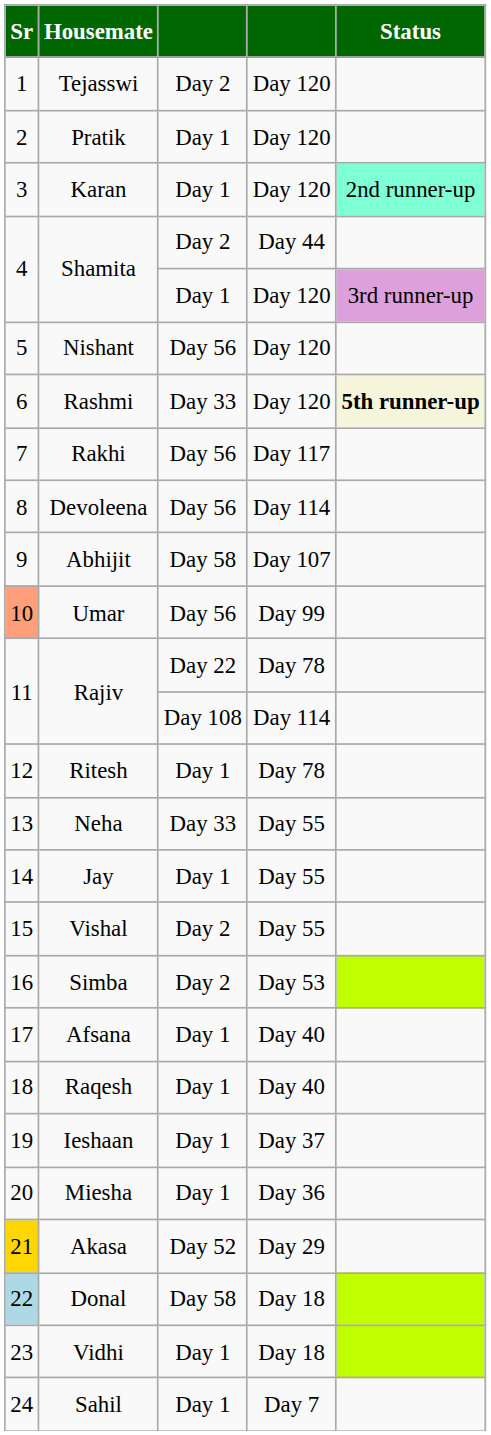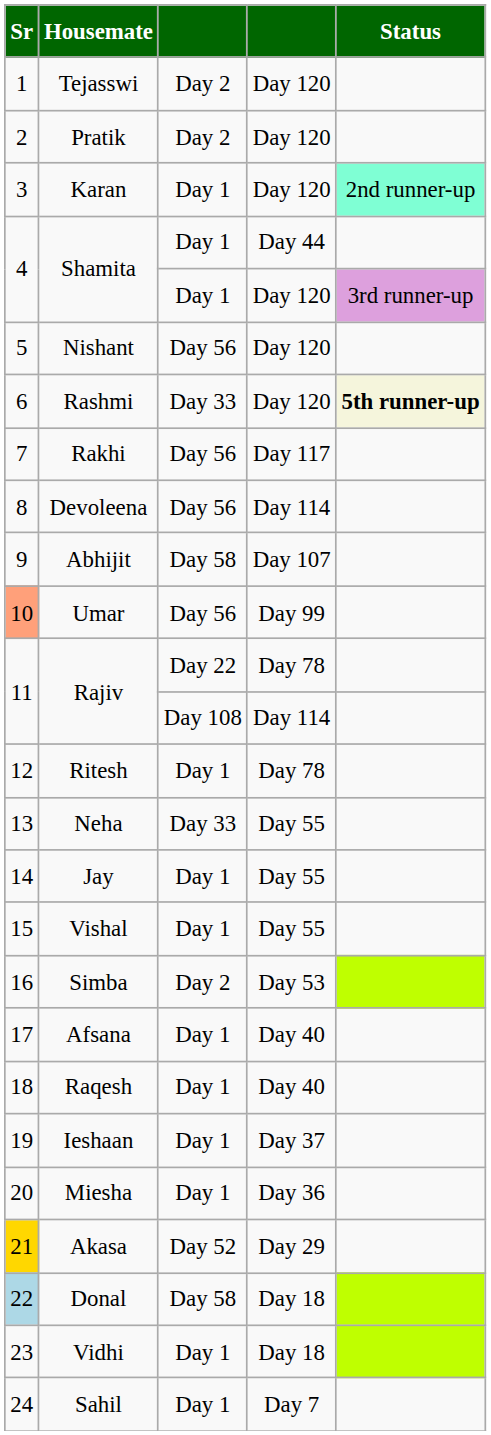 <table class="wikitable sortable" style=" text-align:center; font-size:85%;  line-height:25px; width:auto;">
 <tr>
 <th scope="col" style="background:#006600; color:#fff;">Sr</th>
 <th scope="col" style="background:#006600; color:#fff;">Housemate</th>
 <th scope="col" style="background:#006600; color:#fff;"></th>
 <th scope="col" style="background:#006600; color:#fff;"></th>
 <th scope="col" style="background:#006600; color:#fff;">Status</th>
 </tr>
 <tr>
 <td>1</td>
 <td>Tejasswi</td>
 <td>Day 2</td>
 <td>Day 120</td>
 <td></td>
 </tr>
 <tr>
 <td>2</td>
 <td>Pratik</td>
-<td>Day 1</td>
+<td>Day 2</td>
 <td>Day 120</td>
 <td></td>
 </tr>
 <tr>
 <td>3</td>
 <td>Karan</td>
 <td>Day 1</td>
 <td>Day 120</td>
 <td style="background:#7FFFD4;">2nd runner-up</td>
 </tr>
 <tr>
 <td rowspan="2">4</td>
 <td rowspan="2">Shamita</td>
-<td>Day 2</td>
+<td>Day 1</td>
 <td>Day 44</td>
 <td></td>
 </tr>
 <tr>
 <td>Day 1</td>
 <td>Day 120</td>
 <td style="background: #DDA0DD;">3rd runner-up</td>
 </tr>
 <tr>
 <td>5</td>
 <td>Nishant</td>
 <td>Day 56</td>
 <td>Day 120</td>
 <td></td>
 </tr>
 <tr>
 <td>6</td>
 <td>Rashmi</td>
 <td>Day 33</td>
 <td>Day 120</td>
 <td style="background:#F5F5DC;"><strong>5th runner-up</strong></td>
 </tr>
 <tr>
 <td>7</td>
 <td>Rakhi</td>
 <td>Day 56</td>
 <td>Day 117</td>
 <td></td>
 </tr>
 <tr>
 <td>8</td>
 <td>Devoleena</td>
 <td>Day 56</td>
 <td>Day 114</td>
 <td></td>
 </tr>
 <tr>
 <td>9</td>
 <td>Abhijit</td>
 <td>Day 58</td>
 <td>Day 107</td>
 <td></td>
 </tr>
 <tr>
 <td style="background: lightsalmon;">10</td>
 <td>Umar</td>
 <td>Day 56</td>
 <td>Day 99</td>
 <td></td>
 </tr>
 <tr>
 <td rowspan="2">11</td>
 <td rowspan="2">Rajiv</td>
 <td>Day 22</td>
 <td>Day 78</td>
 <td></td>
 </tr>
 <tr>
 <td>Day 108</td>
 <td>Day 114</td>
 <td></td>
 </tr>
 <tr>
 <td>12</td>
 <td>Ritesh</td>
 <td>Day 1</td>
 <td>Day 78</td>
 <td></td>
 </tr>
 <tr>
 <td>13</td>
 <td>Neha</td>
 <td>Day 33</td>
 <td>Day 55</td>
 <td></td>
 </tr>
 <tr>
 <td>14</td>
 <td>Jay</td>
 <td>Day 1</td>
 <td>Day 55</td>
 <td></td>
 </tr>
 <tr>
 <td>15</td>
 <td>Vishal</td>
-<td>Day 2</td>
+<td>Day 1</td>
 <td>Day 55</td>
 <td></td>
 </tr>
 <tr>
 <td>16</td>
 <td>Simba</td>
 <td>Day 2</td>
 <td>Day 53</td>
 <td style="background:#BFFF00;"></td>
 </tr>
 <tr>
 <td>17</td>
 <td>Afsana</td>
 <td>Day 1</td>
 <td>Day 40</td>
 <td></td>
 </tr>
 <tr>
 <td>18</td>
 <td>Raqesh</td>
 <td>Day 1</td>
 <td>Day 40</td>
 <td></td>
 </tr>
 <tr>
 <td>19</td>
 <td>Ieshaan</td>
 <td>Day 1</td>
 <td>Day 37</td>
 <td></td>
 </tr>
 <tr>
 <td>20</td>
 <td>Miesha</td>
 <td>Day 1</td>
 <td>Day 36</td>
 <td></td>
 </tr>
 <tr>
 <td style="background: gold;">21</td>
 <td>Akasa</td>
 <td>Day 52</td>
 <td>Day 29</td>
 <td></td>
 </tr>
 <tr>
 <td style="background: lightblue;">22</td>
 <td>Donal</td>
 <td>Day 58</td>
 <td>Day 18</td>
 <td style="background:#BFFF00;"></td>
 </tr>
 <tr>
 <td>23</td>
 <td>Vidhi</td>
 <td>Day 1</td>
 <td>Day 18</td>
 <td style="background:#BFFF00;"></td>
 </tr>
 <tr>
 <td>24</td>
 <td>Sahil</td>
 <td>Day 1</td>
 <td>Day 7</td>
 <td></td>
 </tr>
 </table>
